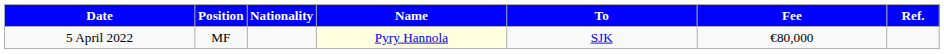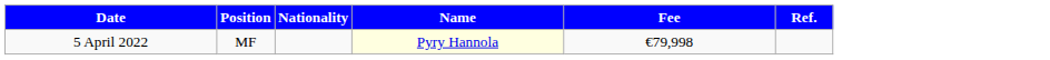 <table class="wikitable"  style="text-align:center; font-size:90%; ">
 <tr>
 <th style="background:#00f; color:white; width:200px;">Date</th>
 <th style="background:#00f; color:white; width:50px;">Position</th>
 <th style="background:#00f; color:white; width:50px;">Nationality</th>
 <th style="background:#00f; color:white; width:200px;">Name</th>
-<th style="background:#00f; color:white; width:200px;">To</th>
 <th style="background:#00f; color:white; width:200px;">Fee</th>
 <th style="background:#00f; color:white; width:50px;">Ref.</th>
 </tr>
 <tr>
 <td>5 April 2022</td>
 <td>MF</td>
 <td></td>
 <td style="background: lightyellow;"><a href='#'>Pyry Hannola</a></td>
-<td><a href='#'>SJK</a></td>
-<td>€80,000</td>
+<td>€79,998</td>
 <td></td>
 </tr>
 </table>
